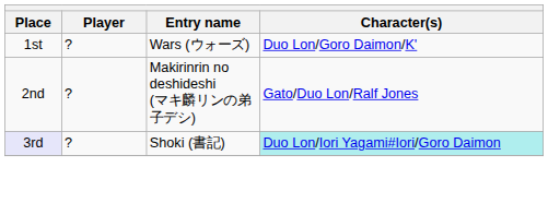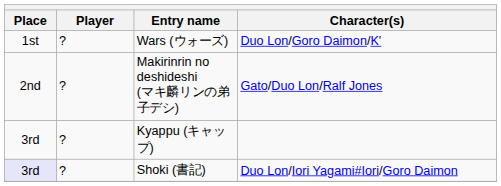 <table class="wikitable" width=100%>
 <tr>
 <th colspan=4></th>
 </tr>
 <tr>
 <th width=10%>Place</th>
 <th width=15%>Player</th>
 <th width=20%>Entry name</th>
 <th width=50%>Character(s)</th>
 </tr>
 <tr>
 <td align=center>1st</td>
 <td>?</td>
 <td>Wars (ウォーズ)</td>
 <td><a href='#'>Duo Lon</a>/<a href='#'>Goro Daimon</a>/<a href='#'>K'</a></td>
 </tr>
 <tr>
 <td align=center>2nd</td>
 <td>?</td>
 <td>Makirinrin no deshideshi<br>(マキ麟リンの弟子デシ)</td>
 <td><a href='#'>Gato</a>/<a href='#'>Duo Lon</a>/<a href='#'>Ralf Jones</a></td>
 </tr>
 <tr>
+<td align=center>3rd</td>
+<td>?</td>
+<td>Kyappu (キャップ)</td>
+<td></td>
+</tr>
+<tr>
 <td align=center style="background: lavender;">3rd</td>
 <td>?</td>
 <td>Shoki (書記)</td>
-<td style="background: paleturquoise;"><a href='#'>Duo Lon</a>/<a href='#'>Iori Yagami#Iori</a>/<a href='#'>Goro Daimon</a></td>
+<td><a href='#'>Duo Lon</a>/<a href='#'>Iori Yagami#Iori</a>/<a href='#'>Goro Daimon</a></td>
 </tr>
 <tr>
 </tr>
 </table>
